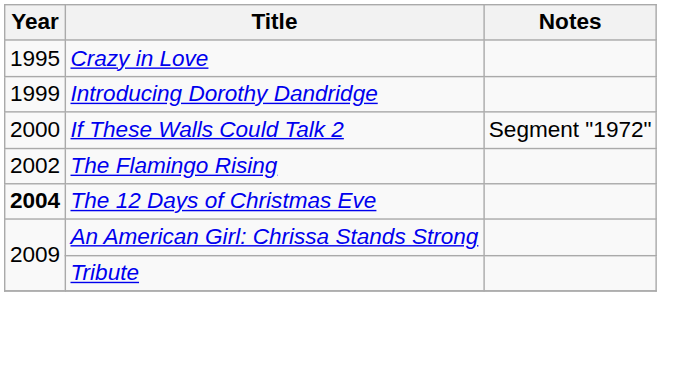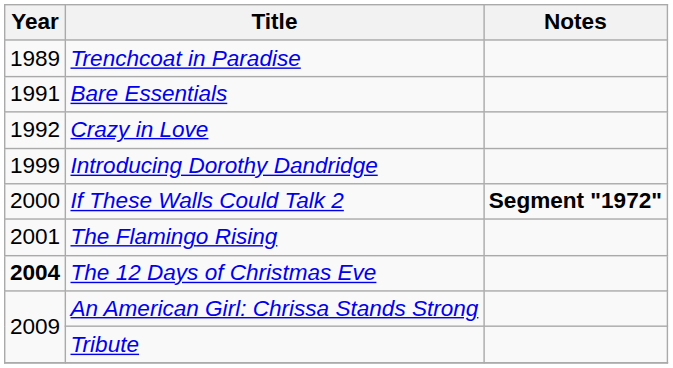 <table class="wikitable">
 <tr>
 <th>Year</th>
 <th>Title</th>
 <th>Notes</th>
 </tr>
 <tr>
-<td>1995</td>
+<td>1989</td>
+<td><em><a href='#'>Trenchcoat in Paradise</a></em></td>
+<td></td>
+</tr>
+<tr>
+<td>1991</td>
+<td><em><a href='#'>Bare Essentials</a></em></td>
+<td></td>
+</tr>
+<tr>
+<td>1992</td>
 <td><em><a href='#'>Crazy in Love</a></em></td>
 <td></td>
 </tr>
 <tr>
 <td>1999</td>
 <td><em><a href='#'>Introducing Dorothy Dandridge</a></em></td>
 <td></td>
 </tr>
 <tr>
 <td>2000</td>
 <td><em><a href='#'>If These Walls Could Talk 2</a></em></td>
-<td>Segment "1972"</td>
+<td><strong>Segment "1972"</strong></td>
 </tr>
 <tr>
-<td>2002</td>
+<td>2001</td>
 <td><em><a href='#'>The Flamingo Rising</a></em></td>
 <td></td>
 </tr>
 <tr>
 <td><strong>2004</strong></td>
 <td><em><a href='#'>The 12 Days of Christmas Eve</a></em></td>
 <td></td>
 </tr>
 <tr>
 <td rowspan=2>2009</td>
 <td><em><a href='#'>An American Girl: Chrissa Stands Strong</a></em></td>
 <td></td>
 </tr>
 <tr>
 <td><em><a href='#'>Tribute</a></em></td>
 <td></td>
 </tr>
 <tr>
 </tr>
 </table>
